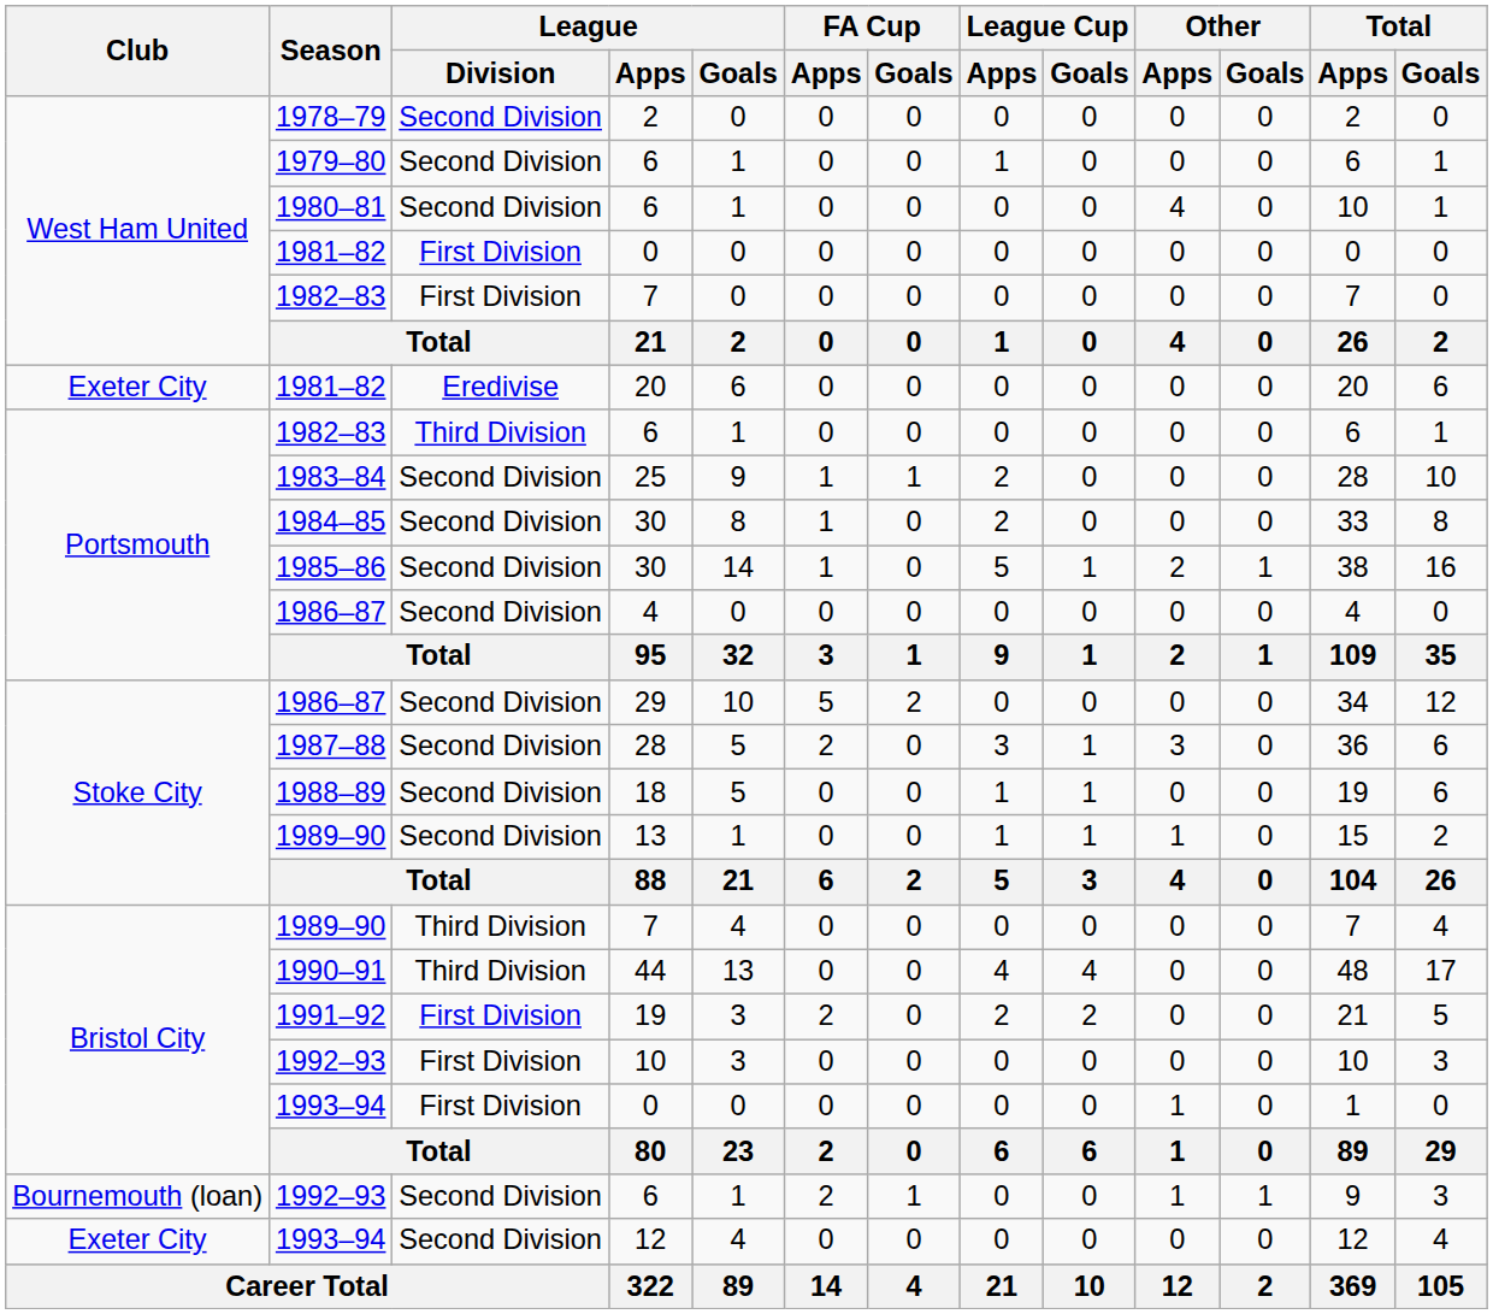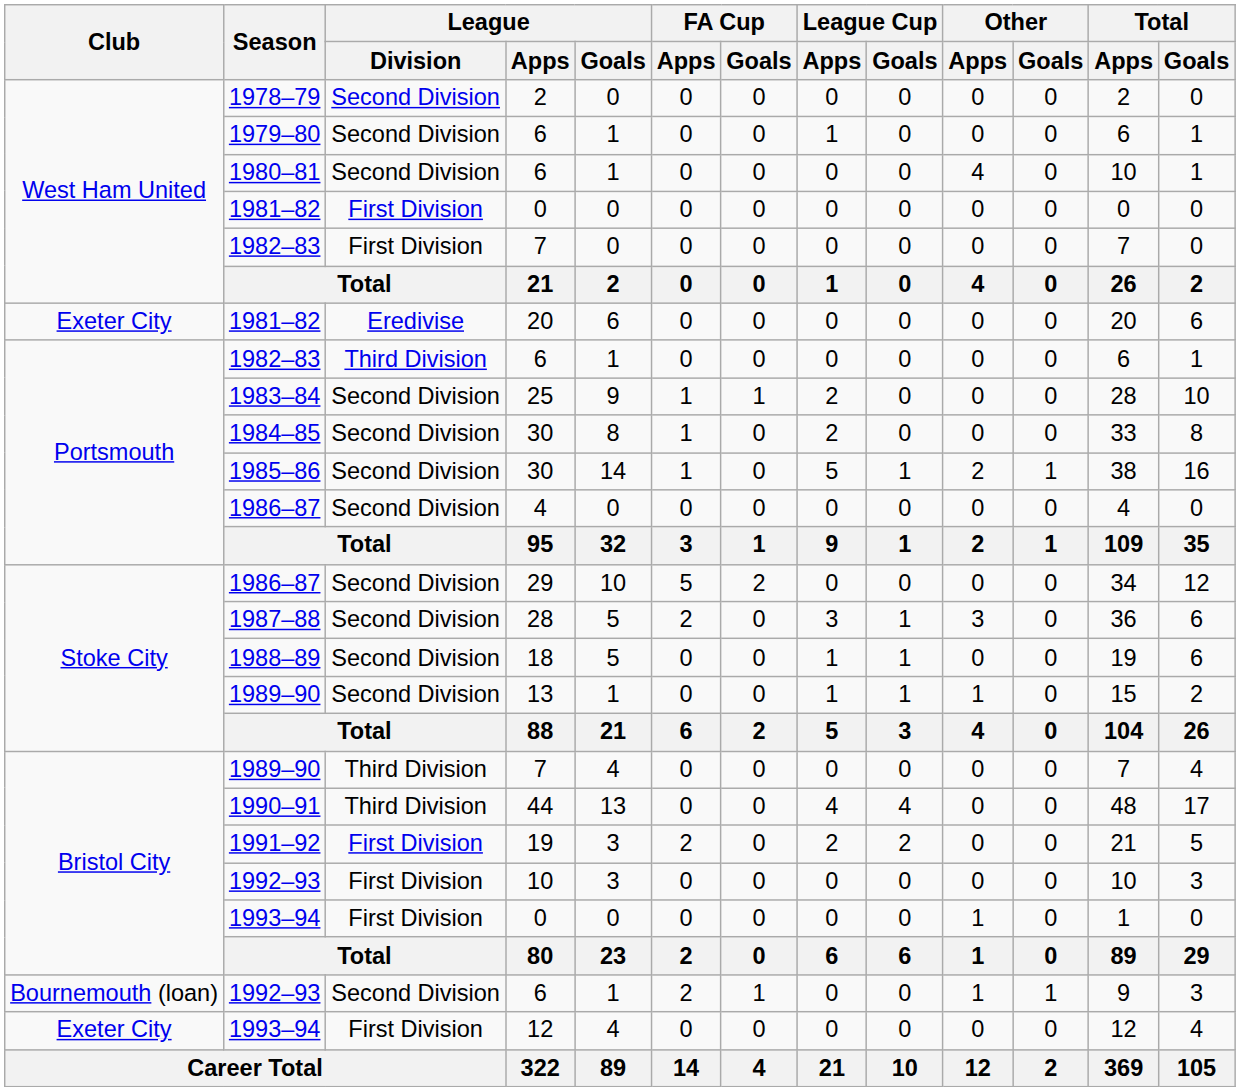 <table class="wikitable" style="text-align: center;">
 <tr>
 <th rowspan="2">Club</th>
 <th rowspan="2">Season</th>
 <th colspan="3">League</th>
 <th colspan="2">FA Cup</th>
 <th colspan="2">League Cup</th>
 <th colspan="2">Other</th>
 <th colspan="2">Total</th>
 </tr>
 <tr>
 <th>Division</th>
 <th>Apps</th>
 <th>Goals</th>
 <th>Apps</th>
 <th>Goals</th>
 <th>Apps</th>
 <th>Goals</th>
 <th>Apps</th>
 <th>Goals</th>
 <th>Apps</th>
 <th>Goals</th>
 </tr>
 <tr>
 <td rowspan="6"><a href='#'>West Ham United</a></td>
 <td><a href='#'>1978–79</a></td>
 <td><a href='#'>Second Division</a></td>
 <td>2</td>
 <td>0</td>
 <td>0</td>
 <td>0</td>
 <td>0</td>
 <td>0</td>
 <td>0</td>
 <td>0</td>
 <td>2</td>
 <td>0</td>
 </tr>
 <tr>
 <td><a href='#'>1979–80</a></td>
 <td>Second Division</td>
 <td>6</td>
 <td>1</td>
 <td>0</td>
 <td>0</td>
 <td>1</td>
 <td>0</td>
 <td>0</td>
 <td>0</td>
 <td>6</td>
 <td>1</td>
 </tr>
 <tr>
 <td><a href='#'>1980–81</a></td>
 <td>Second Division</td>
 <td>6</td>
 <td>1</td>
 <td>0</td>
 <td>0</td>
 <td>0</td>
 <td>0</td>
 <td>4</td>
 <td>0</td>
 <td>10</td>
 <td>1</td>
 </tr>
 <tr>
 <td><a href='#'>1981–82</a></td>
 <td><a href='#'>First Division</a></td>
 <td>0</td>
 <td>0</td>
 <td>0</td>
 <td>0</td>
 <td>0</td>
 <td>0</td>
 <td>0</td>
 <td>0</td>
 <td>0</td>
 <td>0</td>
 </tr>
 <tr>
 <td><a href='#'>1982–83</a></td>
 <td>First Division</td>
 <td>7</td>
 <td>0</td>
 <td>0</td>
 <td>0</td>
 <td>0</td>
 <td>0</td>
 <td>0</td>
 <td>0</td>
 <td>7</td>
 <td>0</td>
 </tr>
 <tr>
 <th colspan="2">Total</th>
 <th>21</th>
 <th>2</th>
 <th>0</th>
 <th>0</th>
 <th>1</th>
 <th>0</th>
 <th>4</th>
 <th>0</th>
 <th>26</th>
 <th>2</th>
 </tr>
 <tr>
 <td><a href='#'>Exeter City</a></td>
 <td><a href='#'>1981–82</a></td>
 <td><a href='#'>Eredivise</a></td>
 <td>20</td>
 <td>6</td>
 <td>0</td>
 <td>0</td>
 <td>0</td>
 <td>0</td>
 <td>0</td>
 <td>0</td>
 <td>20</td>
 <td>6</td>
 </tr>
 <tr>
 <td rowspan="6"><a href='#'>Portsmouth</a></td>
 <td><a href='#'>1982–83</a></td>
 <td><a href='#'>Third Division</a></td>
 <td>6</td>
 <td>1</td>
 <td>0</td>
 <td>0</td>
 <td>0</td>
 <td>0</td>
 <td>0</td>
 <td>0</td>
 <td>6</td>
 <td>1</td>
 </tr>
 <tr>
 <td><a href='#'>1983–84</a></td>
 <td>Second Division</td>
 <td>25</td>
 <td>9</td>
 <td>1</td>
 <td>1</td>
 <td>2</td>
 <td>0</td>
 <td>0</td>
 <td>0</td>
 <td>28</td>
 <td>10</td>
 </tr>
 <tr>
 <td><a href='#'>1984–85</a></td>
 <td>Second Division</td>
 <td>30</td>
 <td>8</td>
 <td>1</td>
 <td>0</td>
 <td>2</td>
 <td>0</td>
 <td>0</td>
 <td>0</td>
 <td>33</td>
 <td>8</td>
 </tr>
 <tr>
 <td><a href='#'>1985–86</a></td>
 <td>Second Division</td>
 <td>30</td>
 <td>14</td>
 <td>1</td>
 <td>0</td>
 <td>5</td>
 <td>1</td>
 <td>2</td>
 <td>1</td>
 <td>38</td>
 <td>16</td>
 </tr>
 <tr>
 <td><a href='#'>1986–87</a></td>
 <td>Second Division</td>
 <td>4</td>
 <td>0</td>
 <td>0</td>
 <td>0</td>
 <td>0</td>
 <td>0</td>
 <td>0</td>
 <td>0</td>
 <td>4</td>
 <td>0</td>
 </tr>
 <tr>
 <th colspan="2">Total</th>
 <th>95</th>
 <th>32</th>
 <th>3</th>
 <th>1</th>
 <th>9</th>
 <th>1</th>
 <th>2</th>
 <th>1</th>
 <th>109</th>
 <th>35</th>
 </tr>
 <tr>
 <td rowspan="5"><a href='#'>Stoke City</a></td>
 <td><a href='#'>1986–87</a></td>
 <td>Second Division</td>
 <td>29</td>
 <td>10</td>
 <td>5</td>
 <td>2</td>
 <td>0</td>
 <td>0</td>
 <td>0</td>
 <td>0</td>
 <td>34</td>
 <td>12</td>
 </tr>
 <tr>
 <td><a href='#'>1987–88</a></td>
 <td>Second Division</td>
 <td>28</td>
 <td>5</td>
 <td>2</td>
 <td>0</td>
 <td>3</td>
 <td>1</td>
 <td>3</td>
 <td>0</td>
 <td>36</td>
 <td>6</td>
 </tr>
 <tr>
 <td><a href='#'>1988–89</a></td>
 <td>Second Division</td>
 <td>18</td>
 <td>5</td>
 <td>0</td>
 <td>0</td>
 <td>1</td>
 <td>1</td>
 <td>0</td>
 <td>0</td>
 <td>19</td>
 <td>6</td>
 </tr>
 <tr>
 <td><a href='#'>1989–90</a></td>
 <td>Second Division</td>
 <td>13</td>
 <td>1</td>
 <td>0</td>
 <td>0</td>
 <td>1</td>
 <td>1</td>
 <td>1</td>
 <td>0</td>
 <td>15</td>
 <td>2</td>
 </tr>
 <tr>
 <th colspan="2">Total</th>
 <th>88</th>
 <th>21</th>
 <th>6</th>
 <th>2</th>
 <th>5</th>
 <th>3</th>
 <th>4</th>
 <th>0</th>
 <th>104</th>
 <th>26</th>
 </tr>
 <tr>
 <td rowspan="6"><a href='#'>Bristol City</a></td>
 <td><a href='#'>1989–90</a></td>
 <td>Third Division</td>
 <td>7</td>
 <td>4</td>
 <td>0</td>
 <td>0</td>
 <td>0</td>
 <td>0</td>
 <td>0</td>
 <td>0</td>
 <td>7</td>
 <td>4</td>
 </tr>
 <tr>
 <td><a href='#'>1990–91</a></td>
 <td>Third Division</td>
 <td>44</td>
 <td>13</td>
 <td>0</td>
 <td>0</td>
 <td>4</td>
 <td>4</td>
 <td>0</td>
 <td>0</td>
 <td>48</td>
 <td>17</td>
 </tr>
 <tr>
 <td><a href='#'>1991–92</a></td>
 <td><a href='#'>First Division</a></td>
 <td>19</td>
 <td>3</td>
 <td>2</td>
 <td>0</td>
 <td>2</td>
 <td>2</td>
 <td>0</td>
 <td>0</td>
 <td>21</td>
 <td>5</td>
 </tr>
 <tr>
 <td><a href='#'>1992–93</a></td>
 <td>First Division</td>
 <td>10</td>
 <td>3</td>
 <td>0</td>
 <td>0</td>
 <td>0</td>
 <td>0</td>
 <td>0</td>
 <td>0</td>
 <td>10</td>
 <td>3</td>
 </tr>
 <tr>
 <td><a href='#'>1993–94</a></td>
 <td>First Division</td>
 <td>0</td>
 <td>0</td>
 <td>0</td>
 <td>0</td>
 <td>0</td>
 <td>0</td>
 <td>1</td>
 <td>0</td>
 <td>1</td>
 <td>0</td>
 </tr>
 <tr>
 <th colspan="2">Total</th>
 <th>80</th>
 <th>23</th>
 <th>2</th>
 <th>0</th>
 <th>6</th>
 <th>6</th>
 <th>1</th>
 <th>0</th>
 <th>89</th>
 <th>29</th>
 </tr>
 <tr>
 <td><a href='#'>Bournemouth</a> (loan)</td>
 <td><a href='#'>1992–93</a></td>
 <td>Second Division</td>
 <td>6</td>
 <td>1</td>
 <td>2</td>
 <td>1</td>
 <td>0</td>
 <td>0</td>
 <td>1</td>
 <td>1</td>
 <td>9</td>
 <td>3</td>
 </tr>
 <tr>
 <td><a href='#'>Exeter City</a></td>
 <td><a href='#'>1993–94</a></td>
-<td>Second Division</td>
+<td>First Division</td>
 <td>12</td>
 <td>4</td>
 <td>0</td>
 <td>0</td>
 <td>0</td>
 <td>0</td>
 <td>0</td>
 <td>0</td>
 <td>12</td>
 <td>4</td>
 </tr>
 <tr>
 <th colspan="3">Career Total</th>
 <th>322</th>
 <th>89</th>
 <th>14</th>
 <th>4</th>
 <th>21</th>
 <th>10</th>
 <th>12</th>
 <th>2</th>
 <th>369</th>
 <th>105</th>
 </tr>
 </table>
